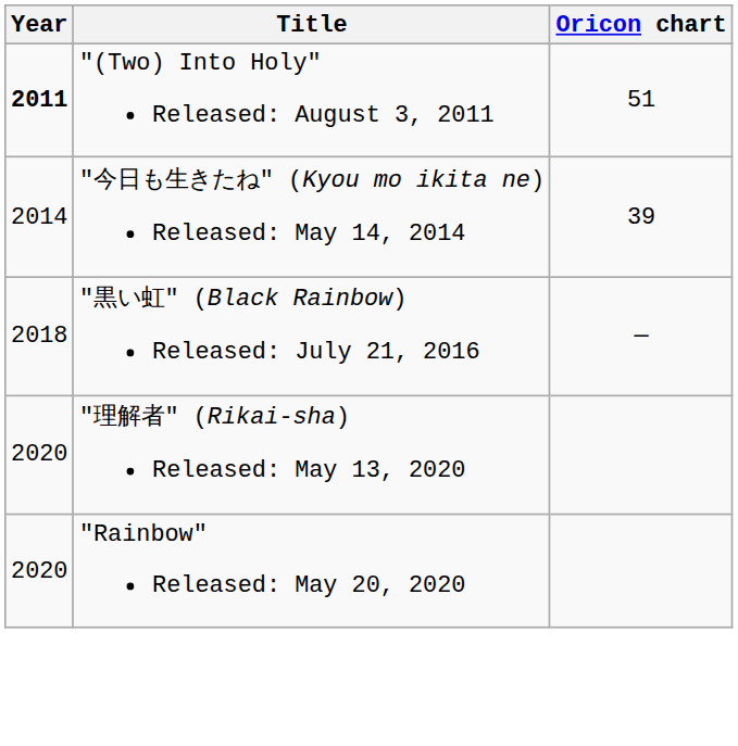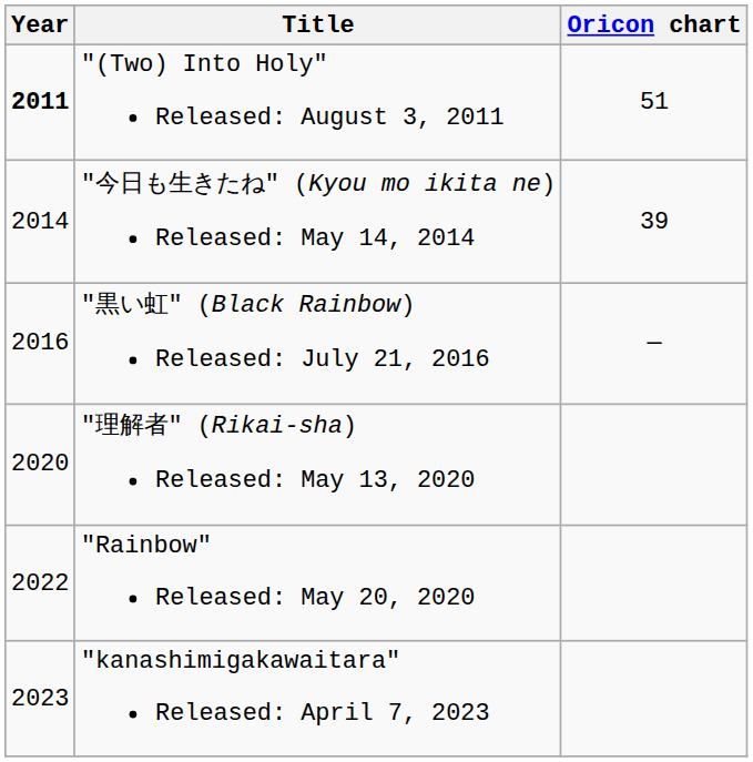 <table class="wikitable">
 <tr>
 <th>Year</th>
 <th>Title</th>
 <th><a href='#'>Oricon</a> chart</th>
 </tr>
 <tr>
 <td><strong>2011</strong></td>
 <td>"(Two) Into Holy"<br><ul><li>Released: August 3, 2011</li></ul></td>
 <td align="center">51</td>
 </tr>
 <tr>
 <td>2014</td>
 <td>"今日も生きたね" (<em>Kyou mo ikita ne</em>)<br><ul><li>Released: May 14, 2014</li></ul></td>
 <td align="center">39</td>
 </tr>
 <tr>
-<td>2018</td>
+<td>2016</td>
 <td>"黒い虹" (<em>Black Rainbow</em>)<br><ul><li>Released: July 21, 2016</li></ul></td>
 <td align="center">—</td>
 </tr>
 <tr>
 <td>2020</td>
 <td>"理解者" (<em>Rikai-sha</em>)<br><ul><li>Released: May 13, 2020</li></ul></td>
 <td></td>
 </tr>
 <tr>
-<td>2020</td>
+<td>2022</td>
 <td>"Rainbow"<br><ul><li>Released: May 20, 2020</li></ul></td>
 <td></td>
 </tr>
+<tr>
+<td>2023</td>
+<td>"kanashimigakawaitara"<br><ul><li>Released: April 7, 2023</li></ul></td>
+<td></td>
+</tr>
 </table>
